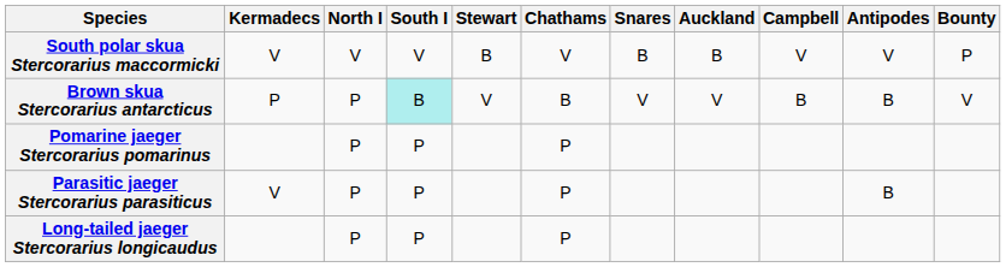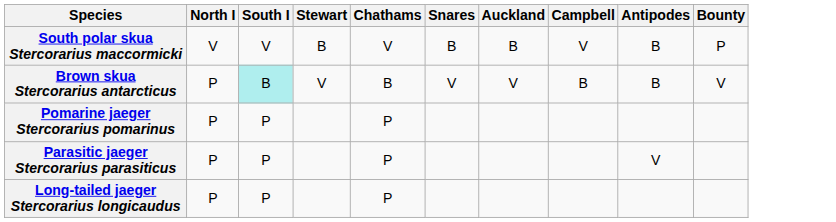 <table class="wikitable" style="text-align:center">
 <tr>
 <th width="200">Species</th>
-<th>Kermadecs</th>
 <th>North I</th>
 <th>South I</th>
 <th>Stewart</th>
 <th>Chathams</th>
 <th>Snares</th>
 <th>Auckland</th>
 <th>Campbell</th>
 <th>Antipodes</th>
 <th>Bounty</th>
 </tr>
 <tr>
 <th><a href='#'>South polar skua</a><br><em>Stercorarius maccormicki</em></th>
 <td>V</td>
 <td>V</td>
-<td>V</td>
 <td>B</td>
 <td>V</td>
 <td>B</td>
 <td>B</td>
 <td>V</td>
-<td>V</td>
+<td>B</td>
 <td>P</td>
 </tr>
 <tr>
 <th><a href='#'>Brown skua</a><br><em>Stercorarius antarcticus</em></th>
-<td>P</td>
 <td>P</td>
 <td style="background: paleturquoise;">B</td>
 <td>V</td>
 <td>B</td>
 <td>V</td>
 <td>V</td>
 <td>B</td>
 <td>B</td>
 <td>V</td>
 </tr>
 <tr>
 <th><a href='#'>Pomarine jaeger</a><br><em>Stercorarius pomarinus</em></th>
-<td></td>
 <td>P</td>
 <td>P</td>
 <td></td>
 <td>P</td>
 <td></td>
 <td></td>
 <td></td>
 <td></td>
 <td></td>
 </tr>
 <tr>
 <th><a href='#'>Parasitic jaeger</a><br><em>Stercorarius parasiticus</em></th>
-<td>V</td>
 <td>P</td>
 <td>P</td>
 <td></td>
 <td>P</td>
 <td></td>
 <td></td>
 <td></td>
-<td>B</td>
+<td>V</td>
 <td></td>
 </tr>
 <tr>
 <th><a href='#'>Long-tailed jaeger</a><br><em>Stercorarius longicaudus</em></th>
-<td></td>
 <td>P</td>
 <td>P</td>
 <td></td>
 <td>P</td>
 <td></td>
 <td></td>
 <td></td>
 <td></td>
 <td></td>
 </tr>
 </table>
